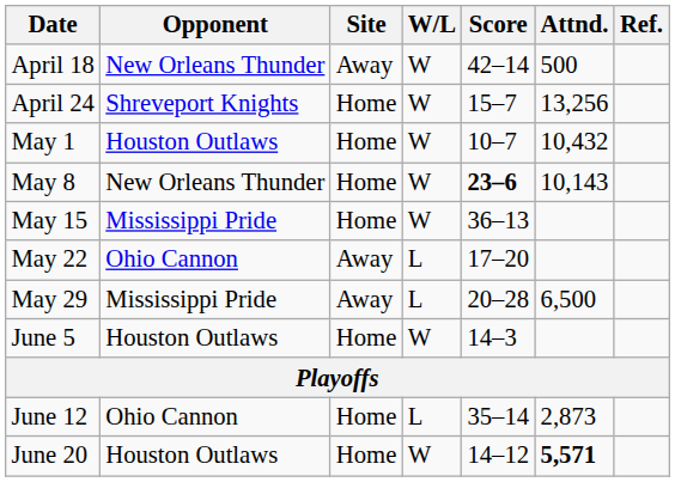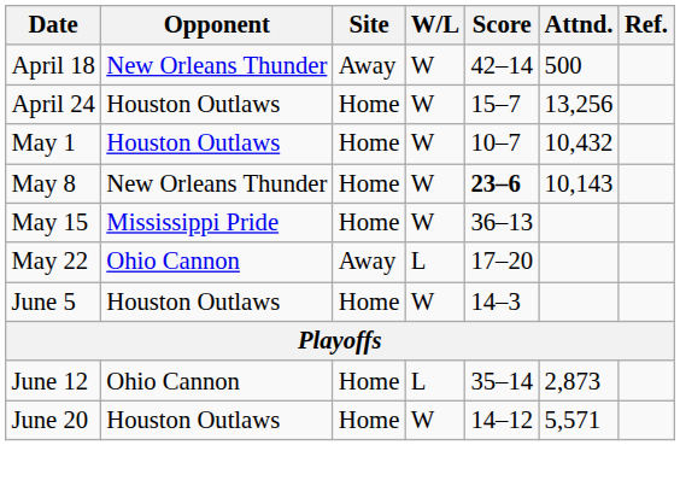 <table class="wikitable">
 <tr>
 <th>Date</th>
 <th>Opponent</th>
 <th>Site</th>
 <th>W/L</th>
 <th>Score</th>
 <th>Attnd.</th>
 <th>Ref.</th>
 </tr>
 <tr>
 <td>April 18</td>
 <td><a href='#'>New Orleans Thunder</a></td>
 <td>Away</td>
 <td>W</td>
 <td>42–14</td>
 <td>500</td>
 <td></td>
 </tr>
 <tr>
 <td>April 24</td>
-<td><a href='#'>Shreveport Knights</a></td>
+<td>Houston Outlaws</td>
 <td>Home</td>
 <td>W</td>
 <td>15–7</td>
 <td>13,256</td>
 <td></td>
 </tr>
 <tr>
 <td>May 1</td>
 <td><a href='#'>Houston Outlaws</a></td>
 <td>Home</td>
 <td>W</td>
 <td>10–7</td>
 <td>10,432</td>
 <td></td>
 </tr>
 <tr>
 <td>May 8</td>
 <td>New Orleans Thunder</td>
 <td>Home</td>
 <td>W</td>
 <td><strong>23–6</strong></td>
 <td>10,143</td>
 <td></td>
 </tr>
 <tr>
 <td>May 15</td>
 <td><a href='#'>Mississippi Pride</a></td>
 <td>Home</td>
 <td>W</td>
 <td>36–13</td>
 <td></td>
 <td></td>
 </tr>
 <tr>
 <td>May 22</td>
 <td><a href='#'>Ohio Cannon</a></td>
 <td>Away</td>
 <td>L</td>
 <td>17–20</td>
 <td></td>
 <td></td>
 </tr>
 <tr>
-<td>May 29</td>
-<td>Mississippi Pride</td>
-<td>Away</td>
-<td>L</td>
-<td>20–28</td>
-<td>6,500</td>
-<td></td>
-</tr>
-<tr>
 <td>June 5</td>
 <td>Houston Outlaws</td>
 <td>Home</td>
 <td>W</td>
 <td>14–3</td>
 <td></td>
 <td></td>
 </tr>
 <tr>
 <th colspan=7><em>Playoffs</em></th>
 </tr>
 <tr>
 <td>June 12</td>
 <td>Ohio Cannon</td>
 <td>Home</td>
 <td>L</td>
 <td>35–14</td>
 <td>2,873</td>
 <td></td>
 </tr>
 <tr>
 <td>June 20</td>
 <td>Houston Outlaws</td>
 <td>Home</td>
 <td>W</td>
 <td>14–12</td>
-<td><strong>5,571</strong></td>
+<td>5,571</td>
 <td></td>
 </tr>
 </table>
